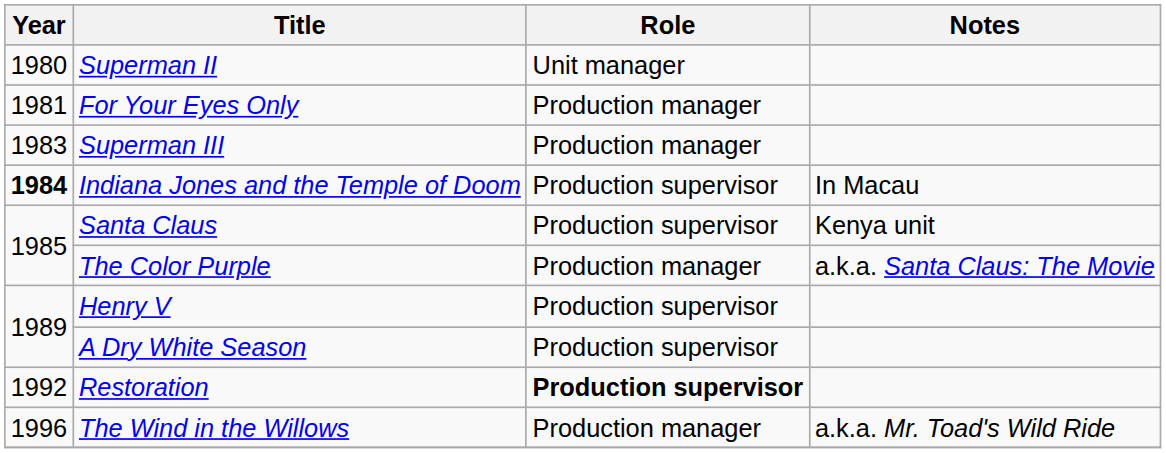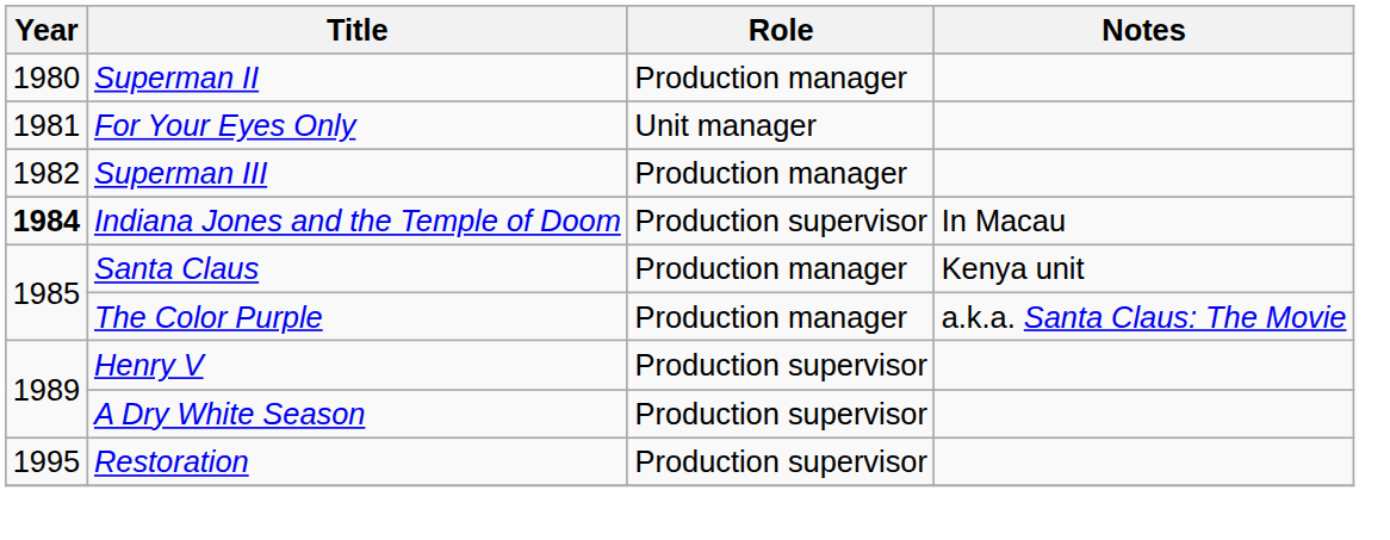 <table class="wikitable" style="font-size: 95%;">
 <tr>
 <th>Year</th>
 <th>Title</th>
 <th>Role</th>
 <th>Notes</th>
 </tr>
 <tr>
 <td rowspan=1>1980</td>
 <td><em><a href='#'>Superman II</a></em></td>
-<td>Unit manager</td>
+<td>Production manager</td>
 <td></td>
 </tr>
 <tr>
 <td rowspan=1>1981</td>
 <td><em><a href='#'>For Your Eyes Only</a></em></td>
-<td>Production manager</td>
+<td>Unit manager</td>
 <td></td>
 </tr>
 <tr>
-<td rowspan=1>1983</td>
+<td rowspan=1>1982</td>
 <td><em><a href='#'>Superman III</a></em></td>
 <td>Production manager</td>
 <td></td>
 </tr>
 <tr>
 <td rowspan=1><strong>1984</strong></td>
 <td><em><a href='#'>Indiana Jones and the Temple of Doom</a></em></td>
 <td>Production supervisor</td>
 <td>In Macau</td>
 </tr>
 <tr>
 <td rowspan=2>1985</td>
 <td><em><a href='#'>Santa Claus</a></em></td>
-<td>Production supervisor</td>
+<td>Production manager</td>
 <td>Kenya unit</td>
 </tr>
 <tr>
 <td><em><a href='#'>The Color Purple</a></em></td>
 <td>Production manager</td>
 <td>a.k.a. <em><a href='#'>Santa Claus: The Movie</a></em></td>
 </tr>
 <tr>
 <td rowspan=2>1989</td>
 <td><em><a href='#'>Henry V</a></em></td>
 <td>Production supervisor</td>
 <td></td>
 </tr>
 <tr>
 <td><em><a href='#'>A Dry White Season</a></em></td>
 <td>Production supervisor</td>
 <td></td>
 </tr>
 <tr>
-<td rowspan=1>1992</td>
+<td rowspan=1>1995</td>
 <td><em><a href='#'>Restoration</a></em></td>
-<td><strong>Production supervisor</strong></td>
+<td>Production supervisor</td>
 <td></td>
-</tr>
-<tr>
-<td rowspan=1>1996</td>
-<td><em><a href='#'>The Wind in the Willows</a></em></td>
-<td>Production manager</td>
-<td>a.k.a. <em>Mr. Toad's Wild Ride</em></td>
 </tr>
 <tr>
 </tr>
 </table>
